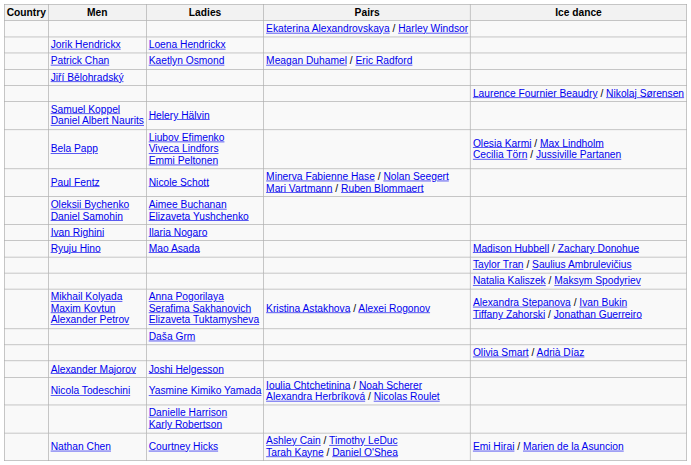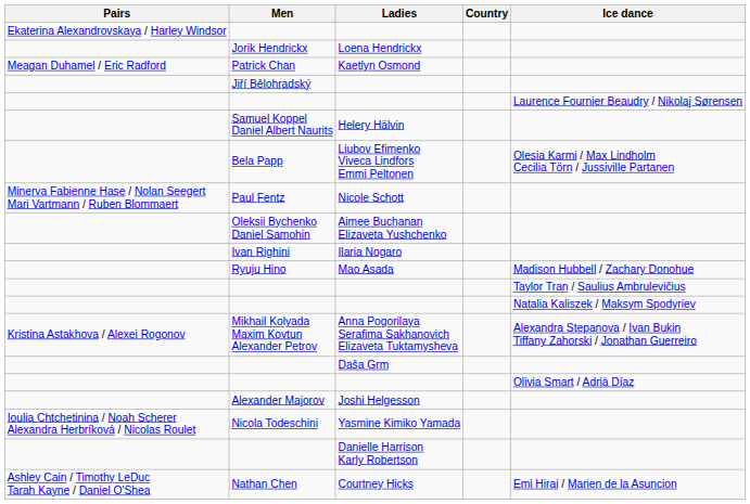 <table class="wikitable">
 <tr>
-<th>Country</th>
+<th>Pairs</th>
 <th>Men</th>
 <th>Ladies</th>
-<th>Pairs</th>
+<th>Country</th>
 <th>Ice dance</th>
 </tr>
 <tr>
+<td><a href='#'>Ekaterina Alexandrovskaya</a> / <a href='#'>Harley Windsor</a></td>
 <td></td>
 <td></td>
 <td></td>
-<td><a href='#'>Ekaterina Alexandrovskaya</a> / <a href='#'>Harley Windsor</a></td>
 <td></td>
 </tr>
 <tr>
 <td></td>
 <td><a href='#'>Jorik Hendrickx</a></td>
 <td><a href='#'>Loena Hendrickx</a></td>
 <td></td>
 <td></td>
 </tr>
 <tr>
-<td></td>
+<td><a href='#'>Meagan Duhamel</a> / <a href='#'>Eric Radford</a></td>
 <td><a href='#'>Patrick Chan</a></td>
 <td><a href='#'>Kaetlyn Osmond</a></td>
-<td><a href='#'>Meagan Duhamel</a> / <a href='#'>Eric Radford</a></td>
+<td></td>
 <td></td>
 </tr>
 <tr>
 <td></td>
 <td><a href='#'>Jiří Bělohradský</a></td>
 <td></td>
 <td></td>
 <td></td>
 </tr>
 <tr>
 <td></td>
 <td></td>
 <td></td>
 <td></td>
 <td><a href='#'>Laurence Fournier Beaudry</a> / <a href='#'>Nikolaj Sørensen</a></td>
 </tr>
 <tr>
 <td></td>
 <td><a href='#'>Samuel Koppel</a> <br> <a href='#'>Daniel Albert Naurits</a></td>
 <td><a href='#'>Helery Hälvin</a></td>
 <td></td>
 <td></td>
 </tr>
 <tr>
 <td></td>
 <td><a href='#'>Bela Papp</a></td>
 <td><a href='#'>Liubov Efimenko</a> <br> <a href='#'>Viveca Lindfors</a> <br> <a href='#'>Emmi Peltonen</a></td>
 <td></td>
 <td><a href='#'>Olesia Karmi</a> / <a href='#'>Max Lindholm</a> <br> <a href='#'>Cecilia Törn</a> / <a href='#'>Jussiville Partanen</a></td>
 </tr>
 <tr>
-<td></td>
+<td><a href='#'>Minerva Fabienne Hase</a> / <a href='#'>Nolan Seegert</a> <br> <a href='#'>Mari Vartmann</a> / <a href='#'>Ruben Blommaert</a></td>
 <td><a href='#'>Paul Fentz</a></td>
 <td><a href='#'>Nicole Schott</a></td>
-<td><a href='#'>Minerva Fabienne Hase</a> / <a href='#'>Nolan Seegert</a> <br> <a href='#'>Mari Vartmann</a> / <a href='#'>Ruben Blommaert</a></td>
+<td></td>
 <td></td>
 </tr>
 <tr>
 <td></td>
 <td><a href='#'>Oleksii Bychenko</a> <br> <a href='#'>Daniel Samohin</a></td>
 <td><a href='#'>Aimee Buchanan</a> <br> <a href='#'>Elizaveta Yushchenko</a></td>
 <td></td>
 <td></td>
 </tr>
 <tr>
 <td></td>
 <td><a href='#'>Ivan Righini</a></td>
 <td><a href='#'>Ilaria Nogaro</a></td>
 <td></td>
 <td></td>
 </tr>
 <tr>
 <td></td>
 <td><a href='#'>Ryuju Hino</a></td>
 <td><a href='#'>Mao Asada</a></td>
 <td></td>
 <td><a href='#'>Madison Hubbell</a> / <a href='#'>Zachary Donohue</a></td>
 </tr>
 <tr>
 <td></td>
 <td></td>
 <td></td>
 <td></td>
 <td><a href='#'>Taylor Tran</a> / <a href='#'>Saulius Ambrulevičius</a></td>
 </tr>
 <tr>
 <td></td>
 <td></td>
 <td></td>
 <td></td>
 <td><a href='#'>Natalia Kaliszek</a> / <a href='#'>Maksym Spodyriev</a></td>
 </tr>
 <tr>
-<td></td>
+<td><a href='#'>Kristina Astakhova</a> / <a href='#'>Alexei Rogonov</a></td>
 <td><a href='#'>Mikhail Kolyada</a> <br> <a href='#'>Maxim Kovtun</a> <br> <a href='#'>Alexander Petrov</a></td>
 <td><a href='#'>Anna Pogorilaya</a> <br> <a href='#'>Serafima Sakhanovich</a> <br> <a href='#'>Elizaveta Tuktamysheva</a></td>
-<td><a href='#'>Kristina Astakhova</a> / <a href='#'>Alexei Rogonov</a></td>
+<td></td>
 <td><a href='#'>Alexandra Stepanova</a> / <a href='#'>Ivan Bukin</a> <br> <a href='#'>Tiffany Zahorski</a> / <a href='#'>Jonathan Guerreiro</a></td>
 </tr>
 <tr>
 <td></td>
 <td></td>
 <td><a href='#'>Daša Grm</a></td>
 <td></td>
 <td></td>
 </tr>
 <tr>
 <td></td>
 <td></td>
 <td></td>
 <td></td>
 <td><a href='#'>Olivia Smart</a> / <a href='#'>Adrià Díaz</a></td>
 </tr>
 <tr>
 <td></td>
 <td><a href='#'>Alexander Majorov</a></td>
 <td><a href='#'>Joshi Helgesson</a></td>
 <td></td>
 <td></td>
 </tr>
 <tr>
-<td></td>
+<td><a href='#'>Ioulia Chtchetinina</a> / <a href='#'>Noah Scherer</a> <br> <a href='#'>Alexandra Herbríková</a> / <a href='#'>Nicolas Roulet</a></td>
 <td><a href='#'>Nicola Todeschini</a></td>
 <td><a href='#'>Yasmine Kimiko Yamada</a></td>
-<td><a href='#'>Ioulia Chtchetinina</a> / <a href='#'>Noah Scherer</a> <br> <a href='#'>Alexandra Herbríková</a> / <a href='#'>Nicolas Roulet</a></td>
+<td></td>
 <td></td>
 </tr>
 <tr>
 <td></td>
 <td></td>
 <td><a href='#'>Danielle Harrison</a> <br> <a href='#'>Karly Robertson</a></td>
 <td></td>
 <td></td>
 </tr>
 <tr>
-<td></td>
+<td><a href='#'>Ashley Cain</a> / <a href='#'>Timothy LeDuc</a> <br> <a href='#'>Tarah Kayne</a> / <a href='#'>Daniel O'Shea</a></td>
 <td><a href='#'>Nathan Chen</a></td>
 <td><a href='#'>Courtney Hicks</a></td>
-<td><a href='#'>Ashley Cain</a> / <a href='#'>Timothy LeDuc</a> <br> <a href='#'>Tarah Kayne</a> / <a href='#'>Daniel O'Shea</a></td>
+<td></td>
 <td><a href='#'>Emi Hirai</a> / <a href='#'>Marien de la Asuncion</a></td>
 </tr>
 </table>
